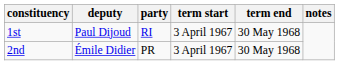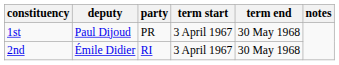 <table class="wikitable">
 <tr>
 <th>constituency</th>
 <th>deputy</th>
 <th>party</th>
 <th>term start</th>
 <th>term end</th>
 <th>notes</th>
 </tr>
 <tr>
 <td><a href='#'>1st</a></td>
 <td><a href='#'>Paul Dijoud</a></td>
-<td><a href='#'>RI</a></td>
+<td>PR</td>
 <td>3 April 1967</td>
 <td>30 May 1968</td>
 </tr>
 <tr>
 <td><a href='#'>2nd</a></td>
 <td><a href='#'>Émile Didier</a></td>
-<td>PR</td>
+<td><a href='#'>RI</a></td>
 <td>3 April 1967</td>
 <td>30 May 1968</td>
 </tr>
 </table>
